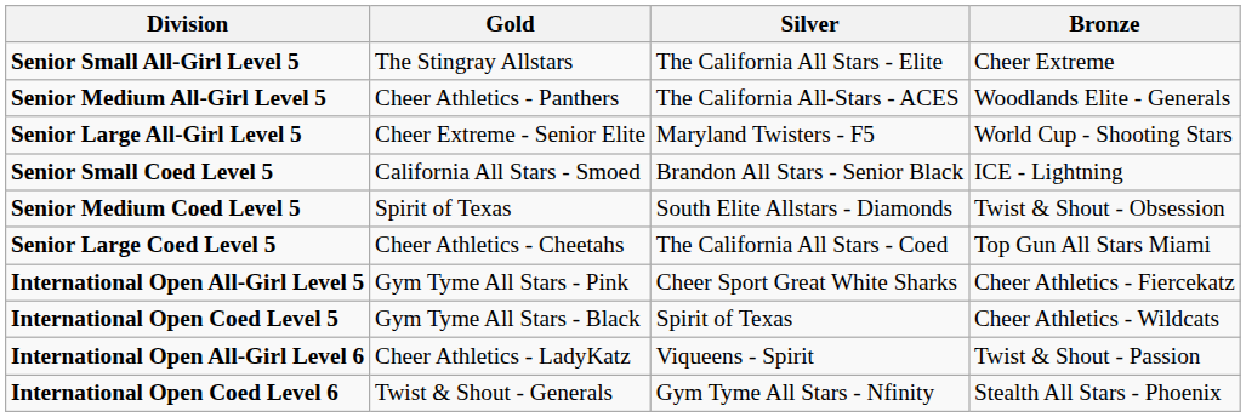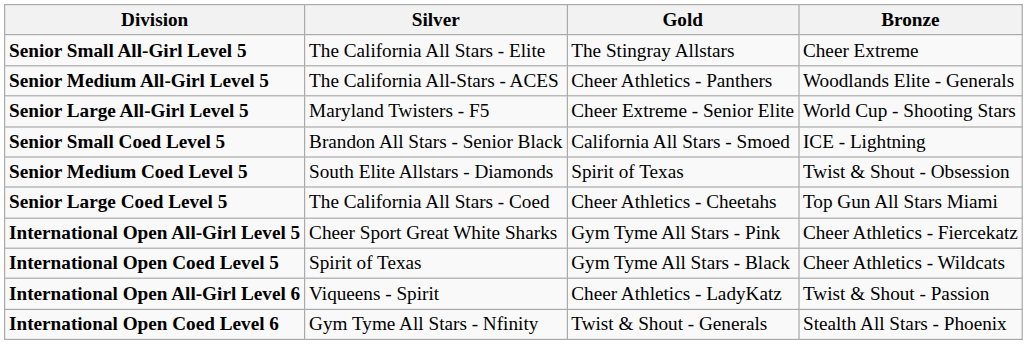 <table class="wikitable">
 <tr>
 <th><strong>Division</strong></th>
+<th><strong>Silver</strong></th>
 <th><strong>Gold</strong></th>
-<th><strong>Silver</strong></th>
 <th><strong>Bronze</strong></th>
 </tr>
 <tr>
 <td><strong>Senior Small All-Girl Level 5</strong></td>
+<td>The California All Stars - Elite</td>
 <td>The Stingray Allstars</td>
-<td>The California All Stars - Elite</td>
 <td>Cheer Extreme</td>
 </tr>
 <tr>
 <td><strong>Senior Medium All-Girl Level 5</strong></td>
+<td>The California All-Stars - ACES</td>
 <td>Cheer Athletics - Panthers</td>
-<td>The California All-Stars - ACES</td>
 <td>Woodlands Elite - Generals</td>
 </tr>
 <tr>
 <td><strong>Senior Large All-Girl Level 5</strong></td>
+<td>Maryland Twisters - F5</td>
 <td>Cheer Extreme - Senior Elite</td>
-<td>Maryland Twisters - F5</td>
 <td>World Cup - Shooting Stars</td>
 </tr>
 <tr>
 <td><strong>Senior Small Coed Level 5</strong></td>
+<td>Brandon All Stars - Senior Black</td>
 <td>California All Stars - Smoed</td>
-<td>Brandon All Stars - Senior Black</td>
 <td>ICE - Lightning</td>
 </tr>
 <tr>
 <td><strong>Senior Medium Coed Level 5</strong></td>
+<td>South Elite Allstars - Diamonds</td>
 <td>Spirit of Texas</td>
-<td>South Elite Allstars - Diamonds</td>
 <td>Twist & Shout - Obsession</td>
 </tr>
 <tr>
 <td><strong>Senior Large Coed Level 5</strong></td>
+<td>The California All Stars - Coed</td>
 <td>Cheer Athletics - Cheetahs</td>
-<td>The California All Stars - Coed</td>
 <td>Top Gun All Stars Miami</td>
 </tr>
 <tr>
 <td><strong>International Open All-Girl Level 5</strong></td>
+<td>Cheer Sport Great White Sharks</td>
 <td>Gym Tyme All Stars - Pink</td>
-<td>Cheer Sport Great White Sharks</td>
 <td>Cheer Athletics - Fiercekatz</td>
 </tr>
 <tr>
 <td><strong>International Open Coed Level 5</strong></td>
+<td>Spirit of Texas</td>
 <td>Gym Tyme All Stars - Black</td>
-<td>Spirit of Texas</td>
 <td>Cheer Athletics - Wildcats</td>
 </tr>
 <tr>
 <td><strong>International Open All-Girl Level 6</strong></td>
+<td>Viqueens - Spirit</td>
 <td>Cheer Athletics - LadyKatz</td>
-<td>Viqueens - Spirit</td>
 <td>Twist & Shout - Passion</td>
 </tr>
 <tr>
 <td><strong>International Open Coed Level 6</strong></td>
+<td>Gym Tyme All Stars - Nfinity</td>
 <td>Twist & Shout - Generals</td>
-<td>Gym Tyme All Stars - Nfinity</td>
 <td>Stealth All Stars - Phoenix</td>
 </tr>
 </table>
